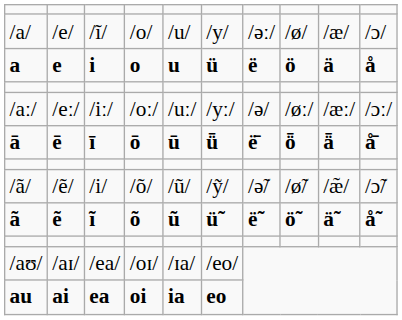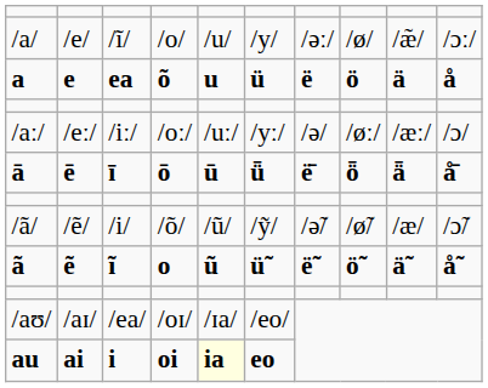 <table class="wikitable">
 <tr>
 <td></td>
 <td></td>
 <td></td>
 <td></td>
 <td></td>
 <td></td>
 <td></td>
 <td></td>
 <td></td>
 <td></td>
 </tr>
 <tr>
 <td>/a/</td>
 <td>/e/</td>
 <td>/ĩ/</td>
 <td>/o/</td>
 <td>/u/</td>
 <td>/y/</td>
 <td>/əː/</td>
 <td>/ø/</td>
-<td>/æ/</td>
-<td>/ɔ/</td>
+<td>/æ̃/</td>
+<td>/ɔː/</td>
 </tr>
 <tr>
 <td><strong>a</strong></td>
 <td><strong>e</strong></td>
-<td><strong>i</strong></td>
-<td><strong>o</strong></td>
+<td><strong>ea</strong></td>
+<td><strong>õ</strong></td>
 <td><strong>u</strong></td>
 <td><strong>ü</strong></td>
 <td><strong>ë</strong></td>
 <td><strong>ö</strong></td>
 <td><strong>ä</strong></td>
 <td><strong>å</strong></td>
 </tr>
 <tr>
 <td></td>
 <td></td>
 <td></td>
 <td></td>
 <td></td>
 <td></td>
 <td></td>
 <td></td>
 <td></td>
 <td></td>
 </tr>
 <tr>
 <td>/aː/</td>
 <td>/eː/</td>
 <td>/iː/</td>
 <td>/oː/</td>
 <td>/uː/</td>
 <td>/yː/</td>
 <td>/ə/</td>
 <td>/øː/</td>
 <td>/æː/</td>
-<td>/ɔː/</td>
+<td>/ɔ/</td>
 </tr>
 <tr>
 <td><strong>ā</strong></td>
 <td><strong>ē</strong></td>
 <td><strong>ī</strong></td>
 <td><strong>ō</strong></td>
 <td><strong>ū</strong></td>
 <td><strong>ǖ</strong></td>
 <td><strong>ë̄</strong></td>
 <td><strong>ȫ</strong></td>
 <td><strong>ǟ</strong></td>
 <td><strong>å̄</strong></td>
 </tr>
 <tr>
 <td></td>
 <td></td>
 <td></td>
 <td></td>
 <td></td>
 <td></td>
 <td></td>
 <td></td>
 <td></td>
 <td></td>
 </tr>
 <tr>
 <td>/ã/</td>
 <td>/ẽ/</td>
 <td>/i/</td>
 <td>/õ/</td>
 <td>/ũ/</td>
 <td>/ỹ/</td>
 <td>/ə̃/</td>
 <td>/ø̃/</td>
-<td>/æ̃/</td>
+<td>/æ/</td>
 <td>/ɔ̃/</td>
 </tr>
 <tr>
 <td><strong>ã</strong></td>
 <td><strong>ẽ</strong></td>
 <td><strong>ĩ</strong></td>
-<td><strong>õ</strong></td>
+<td><strong>o</strong></td>
 <td><strong>ũ</strong></td>
 <td><strong>ü̃</strong></td>
 <td><strong>ë̃</strong></td>
 <td><strong>ö̃</strong></td>
 <td><strong>ä̃</strong></td>
 <td><strong>å̃</strong></td>
 </tr>
 <tr>
 <td></td>
 <td></td>
 <td></td>
 <td></td>
 <td></td>
 <td></td>
 <td></td>
 <td></td>
 <td></td>
 <td></td>
 </tr>
 <tr>
 <td>/aʊ/</td>
 <td>/aɪ/</td>
 <td>/ea/</td>
 <td>/oɪ/</td>
 <td>/ɪa/</td>
 <td>/eo/</td>
 </tr>
 <tr>
 <td><strong>au</strong></td>
 <td><strong>ai</strong></td>
-<td><strong>ea</strong></td>
+<td><strong>i</strong></td>
 <td><strong>oi</strong></td>
-<td><strong>ia</strong></td>
+<td style="background: lightyellow;"><strong>ia</strong></td>
 <td><strong>eo</strong></td>
 </tr>
 </table>
